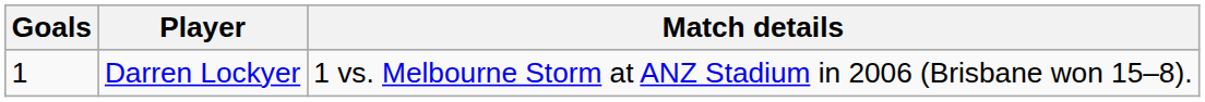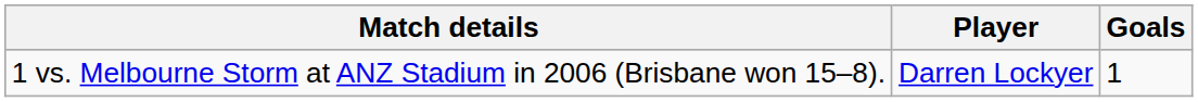 <table class="wikitable">
 <tr>
+<th>Match details</th>
+<th>Player</th>
 <th>Goals</th>
-<th>Player</th>
-<th>Match details</th>
 </tr>
 <tr>
+<td>1 vs. <a href='#'>Melbourne Storm</a> at <a href='#'>ANZ Stadium</a> in 2006 (Brisbane won 15–8).</td>
+<td><a href='#'>Darren Lockyer</a></td>
 <td>1</td>
-<td><a href='#'>Darren Lockyer</a></td>
-<td>1 vs. <a href='#'>Melbourne Storm</a> at <a href='#'>ANZ Stadium</a> in 2006 (Brisbane won 15–8).</td>
 </tr>
 </table>
